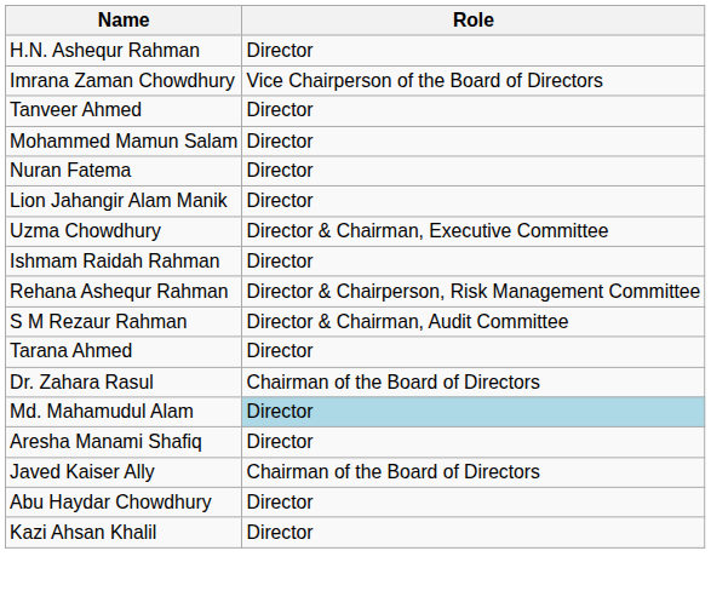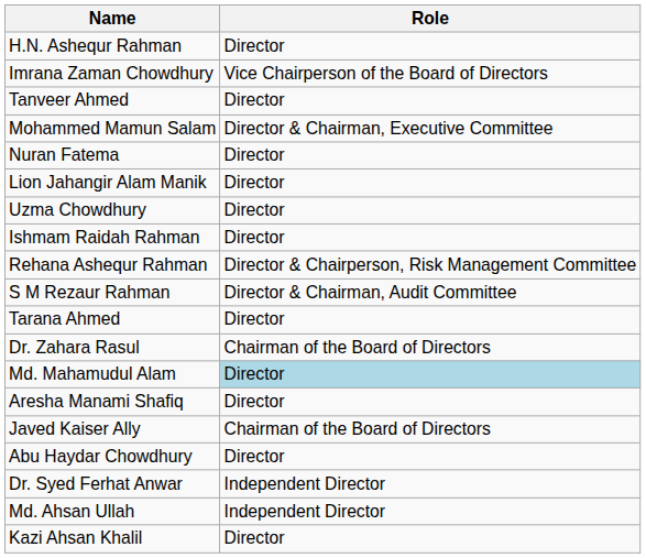 <table class="wikitable">
 <tr>
 <th>Name</th>
 <th>Role</th>
 </tr>
 <tr>
 <td>H.N. Ashequr Rahman</td>
 <td>Director</td>
 </tr>
 <tr>
 <td>Imrana Zaman Chowdhury</td>
 <td>Vice  Chairperson of the  Board of Directors</td>
 </tr>
 <tr>
 <td>Tanveer Ahmed</td>
 <td>Director</td>
 </tr>
 <tr>
 <td>Mohammed Mamun Salam</td>
-<td>Director</td>
+<td>Director  & Chairman, Executive Committee</td>
 </tr>
 <tr>
 <td>Nuran Fatema</td>
 <td>Director</td>
 </tr>
 <tr>
 <td>Lion Jahangir Alam Manik</td>
 <td>Director</td>
 </tr>
 <tr>
 <td>Uzma Chowdhury</td>
-<td>Director  & Chairman, Executive Committee</td>
+<td>Director</td>
 </tr>
 <tr>
 <td>Ishmam Raidah Rahman</td>
 <td>Director</td>
 </tr>
 <tr>
 <td>Rehana Ashequr Rahman</td>
 <td>Director  & Chairperson, Risk Management Committee</td>
 </tr>
 <tr>
 <td>S M Rezaur Rahman</td>
 <td>Director  & Chairman, Audit Committee</td>
 </tr>
 <tr>
 <td>Tarana Ahmed</td>
 <td>Director</td>
 </tr>
 <tr>
 <td>Dr. Zahara Rasul</td>
 <td>Chairman  of the Board of Directors</td>
 </tr>
 <tr>
 <td>Md. Mahamudul Alam</td>
 <td style="background: lightblue;">Director</td>
 </tr>
 <tr>
 <td>Aresha Manami Shafiq</td>
 <td>Director</td>
 </tr>
 <tr>
 <td>Javed Kaiser Ally</td>
 <td>Chairman  of the Board of Directors</td>
 </tr>
 <tr>
 <td>Abu Haydar Chowdhury</td>
 <td>Director</td>
 </tr>
 <tr>
+<td>Dr. Syed Ferhat Anwar</td>
+<td>Independent  Director</td>
+</tr>
+<tr>
+<td>Md. Ahsan Ullah</td>
+<td>Independent  Director</td>
+</tr>
+<tr>
 <td>Kazi Ahsan Khalil</td>
 <td>Director</td>
 </tr>
 </table>
